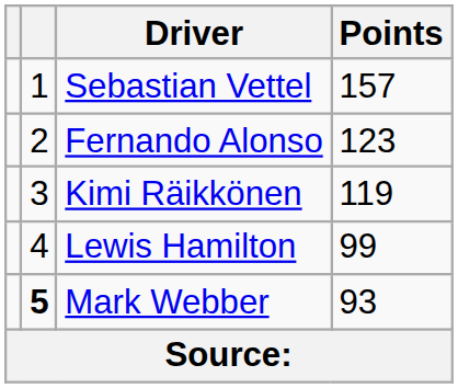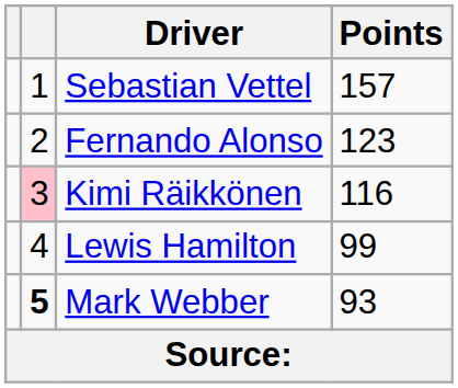 <table class="wikitable" style="font-size: 85%;">
 <tr>
 <th></th>
 <th></th>
 <th>Driver</th>
 <th>Points</th>
 </tr>
 <tr>
 <td align="left"></td>
 <td align="center">1</td>
 <td> <a href='#'>Sebastian Vettel</a></td>
 <td>157</td>
 </tr>
 <tr>
 <td align="left"></td>
 <td align="center">2</td>
 <td> <a href='#'>Fernando Alonso</a></td>
 <td>123</td>
 </tr>
 <tr>
 <td align="left"></td>
-<td align="center">3</td>
+<td align="center" style="background: pink;">3</td>
 <td> <a href='#'>Kimi Räikkönen</a></td>
-<td>119</td>
+<td>116</td>
 </tr>
 <tr>
 <td align="left"></td>
 <td align="center">4</td>
 <td> <a href='#'>Lewis Hamilton</a></td>
 <td>99</td>
 </tr>
 <tr>
 <td align="left"></td>
 <td align="center"><strong>5</strong></td>
 <td> <a href='#'>Mark Webber</a></td>
 <td>93</td>
 </tr>
 <tr>
 <th colspan=4>Source: </th>
 </tr>
 </table>
